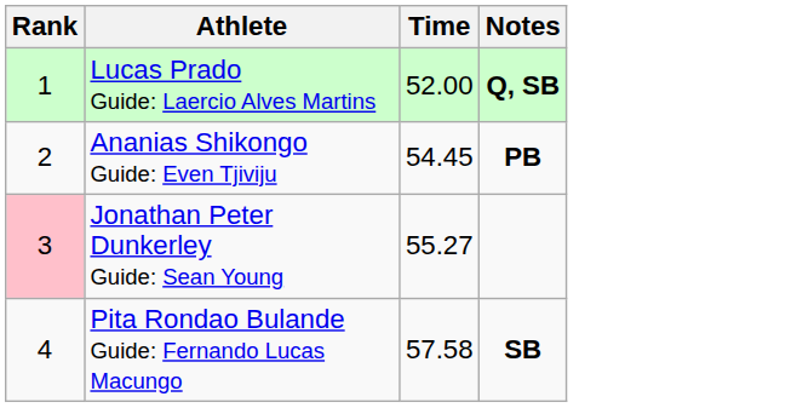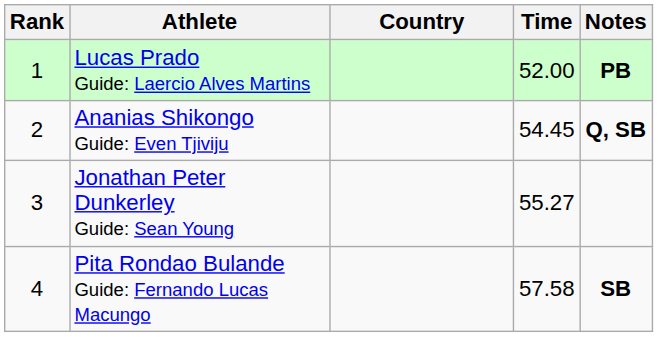 <table class="wikitable sortable" style="text-align:center">
 <tr>
 <th>Rank</th>
 <th style="width:180px">Athlete</th>
+<th style="width:125px">Country</th>
 <th>Time</th>
 <th>Notes</th>
 </tr>
 <tr style="background:#cfc;">
 <td>1</td>
 <td style="text-align:left;"><a href='#'>Lucas Prado</a><br><small>Guide: <a href='#'>Laercio Alves Martins</a></small></td>
+<td style="text-align:left;"></td>
 <td>52.00</td>
-<td><strong>Q, SB</strong></td>
+<td><strong>PB</strong></td>
 </tr>
 <tr>
 <td>2</td>
 <td style="text-align:left;"><a href='#'>Ananias Shikongo</a><br><small>Guide: <a href='#'>Even Tjiviju</a></small></td>
+<td style="text-align:left;"></td>
 <td>54.45</td>
-<td><strong>PB</strong></td>
+<td><strong>Q, SB</strong></td>
 </tr>
 <tr>
-<td style="background: pink;">3</td>
+<td>3</td>
 <td style="text-align:left;"><a href='#'>Jonathan Peter Dunkerley</a><br><small>Guide: <a href='#'>Sean Young</a></small></td>
+<td style="text-align:left;"></td>
 <td>55.27</td>
 <td></td>
 </tr>
 <tr>
 <td>4</td>
 <td style="text-align:left;"><a href='#'>Pita Rondao Bulande</a><br><small>Guide: <a href='#'>Fernando Lucas Macungo</a></small></td>
+<td style="text-align:left;"></td>
 <td>57.58</td>
 <td><strong>SB</strong></td>
 </tr>
 </table>
